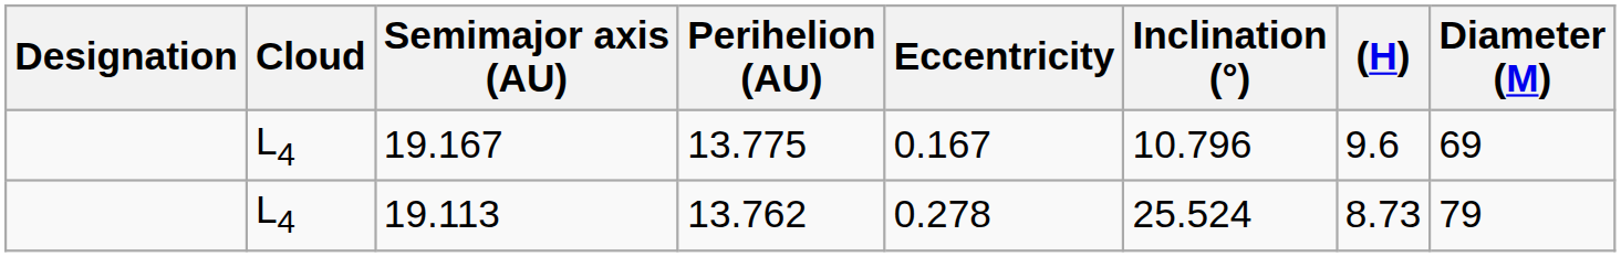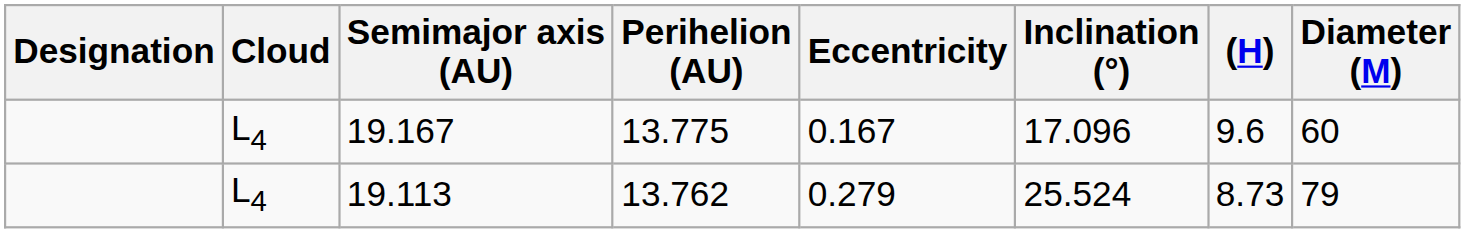 <table class="wikitable sortable">
 <tr>
 <th>Designation</th>
 <th>Cloud</th>
 <th>Semimajor axis<br>(AU)</th>
 <th>Perihelion<br>(AU)</th>
 <th>Eccentricity</th>
 <th>Inclination<br>(°)</th>
 <th>(<a href='#'>H</a>)</th>
 <th>Diameter<br>(<a href='#'>M</a>)</th>
 </tr>
 <tr>
 <td></td>
 <td>L<sub>4</sub></td>
 <td>19.167</td>
 <td>13.775</td>
 <td>0.167</td>
-<td>10.796</td>
+<td>17.096</td>
 <td>9.6</td>
-<td>69</td>
+<td>60</td>
 </tr>
 <tr>
 <td></td>
 <td>L<sub>4</sub></td>
 <td>19.113</td>
 <td>13.762</td>
-<td>0.278</td>
+<td>0.279</td>
 <td>25.524</td>
 <td>8.73</td>
 <td>79</td>
 </tr>
 </table>
